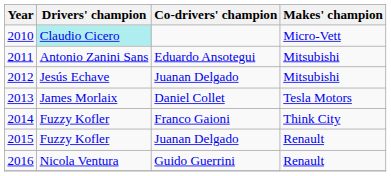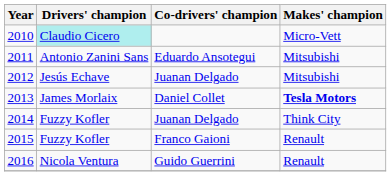 <table class="wikitable">
 <tr>
 <th>Year</th>
 <th>Drivers' champion</th>
 <th>Co-drivers' champion</th>
 <th>Makes' champion</th>
 </tr>
 <tr>
 <td><a href='#'>2010</a></td>
 <td style="background: paleturquoise;"> <a href='#'>Claudio Cicero</a></td>
 <td></td>
 <td> <a href='#'>Micro-Vett</a></td>
 </tr>
 <tr>
 <td><a href='#'>2011</a></td>
 <td> <a href='#'>Antonio Zanini Sans</a></td>
 <td> <a href='#'>Eduardo Ansotegui</a></td>
 <td> <a href='#'>Mitsubishi</a></td>
 </tr>
 <tr>
 <td><a href='#'>2012</a></td>
 <td> <a href='#'>Jesús Echave</a></td>
 <td> <a href='#'>Juanan Delgado</a></td>
 <td> <a href='#'>Mitsubishi</a></td>
 </tr>
 <tr>
 <td><a href='#'>2013</a></td>
 <td> <a href='#'>James Morlaix</a></td>
 <td> <a href='#'>Daniel Collet</a></td>
-<td> <a href='#'>Tesla Motors</a></td>
+<td><strong> <a href='#'>Tesla Motors</a></strong></td>
 </tr>
 <tr>
 <td><a href='#'>2014</a></td>
 <td> <a href='#'>Fuzzy Kofler</a></td>
-<td> <a href='#'>Franco Gaioni</a></td>
+<td> <a href='#'>Juanan Delgado</a></td>
 <td> <a href='#'>Think City</a></td>
 </tr>
 <tr>
 <td><a href='#'>2015</a></td>
 <td> <a href='#'>Fuzzy Kofler</a></td>
-<td> <a href='#'>Juanan Delgado</a></td>
+<td> <a href='#'>Franco Gaioni</a></td>
 <td> <a href='#'>Renault</a></td>
 </tr>
 <tr>
 <td><a href='#'>2016</a></td>
 <td> <a href='#'>Nicola Ventura</a></td>
 <td> <a href='#'>Guido Guerrini</a></td>
 <td> <a href='#'>Renault</a></td>
 </tr>
 <tr>
 </tr>
 </table>
